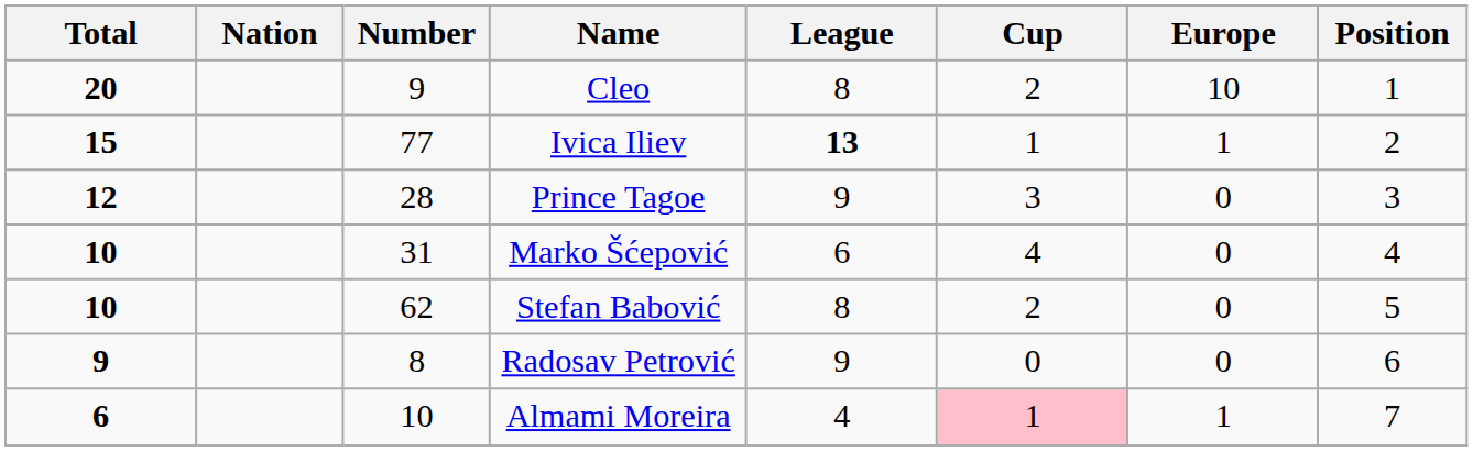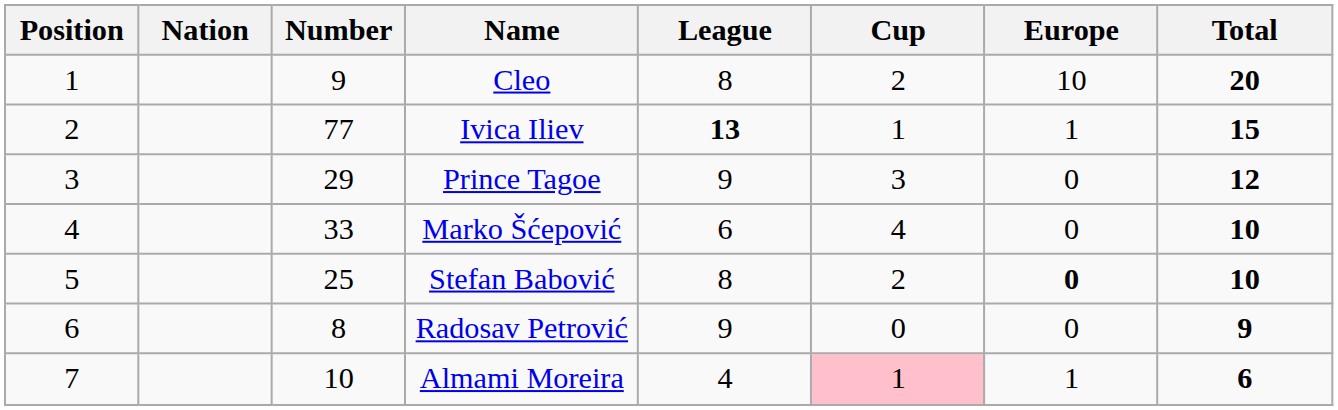 <table class="wikitable" style="font-size: 95%; text-align: center;">
 <tr>
-<th width=80>Total</th>
+<th width=60>Position</th>
 <th width=60>Nation</th>
 <th width=60>Number</th>
 <th width=110>Name</th>
 <th width=80>League</th>
 <th width=80>Cup</th>
 <th width=80>Europe</th>
-<th width=60>Position</th>
+<th width=80>Total</th>
 </tr>
 <tr>
-<td><strong>20</strong></td>
+<td>1</td>
 <td> </td>
 <td>9</td>
 <td><a href='#'>Cleo</a></td>
 <td>8</td>
 <td>2</td>
 <td>10</td>
-<td>1</td>
+<td><strong>20</strong></td>
 </tr>
 <tr>
-<td><strong>15</strong></td>
+<td>2</td>
 <td></td>
 <td>77</td>
 <td><a href='#'>Ivica Iliev</a></td>
 <td><strong>13</strong></td>
 <td>1</td>
 <td>1</td>
-<td>2</td>
+<td><strong>15</strong></td>
 </tr>
 <tr>
-<td><strong>12</strong></td>
+<td>3</td>
 <td></td>
-<td>28</td>
+<td>29</td>
 <td><a href='#'>Prince Tagoe</a></td>
 <td>9</td>
 <td>3</td>
 <td>0</td>
-<td>3</td>
+<td><strong>12</strong></td>
 </tr>
 <tr>
-<td><strong>10</strong></td>
+<td>4</td>
 <td></td>
-<td>31</td>
+<td>33</td>
 <td><a href='#'>Marko Šćepović</a></td>
 <td>6</td>
 <td>4</td>
 <td>0</td>
-<td>4</td>
+<td><strong>10</strong></td>
 </tr>
 <tr>
-<td><strong>10</strong></td>
+<td>5</td>
 <td></td>
-<td>62</td>
+<td>25</td>
 <td><a href='#'>Stefan Babović</a></td>
 <td>8</td>
 <td>2</td>
-<td>0</td>
-<td>5</td>
+<td><strong>0</strong></td>
+<td><strong>10</strong></td>
 </tr>
 <tr>
-<td><strong>9</strong></td>
+<td>6</td>
 <td></td>
 <td>8</td>
 <td><a href='#'>Radosav Petrović</a></td>
 <td>9</td>
 <td>0</td>
 <td>0</td>
-<td>6</td>
+<td><strong>9</strong></td>
 </tr>
 <tr>
-<td><strong>6</strong></td>
+<td>7</td>
 <td></td>
 <td>10</td>
 <td><a href='#'>Almami Moreira</a></td>
 <td>4</td>
 <td style="background: pink;">1</td>
 <td>1</td>
-<td>7</td>
+<td><strong>6</strong></td>
 </tr>
 </table>
